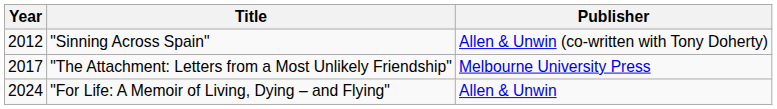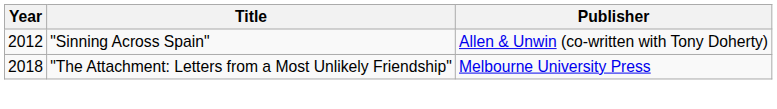 <table class=wikitable>
 <tr>
 <th>Year</th>
 <th>Title</th>
 <th>Publisher</th>
 </tr>
 <tr>
 <td>2012</td>
 <td>"Sinning Across Spain"</td>
 <td><a href='#'>Allen & Unwin</a> (co-written with Tony Doherty)</td>
 </tr>
 <tr>
-<td>2017</td>
+<td>2018</td>
 <td>"The Attachment: Letters from a Most Unlikely Friendship"</td>
 <td><a href='#'>Melbourne University Press</a></td>
 </tr>
-<tr>
-<td>2024</td>
-<td>"For Life: A Memoir of Living, Dying – and Flying"</td>
-<td><a href='#'>Allen & Unwin</a></td>
-</tr>
 </table>
